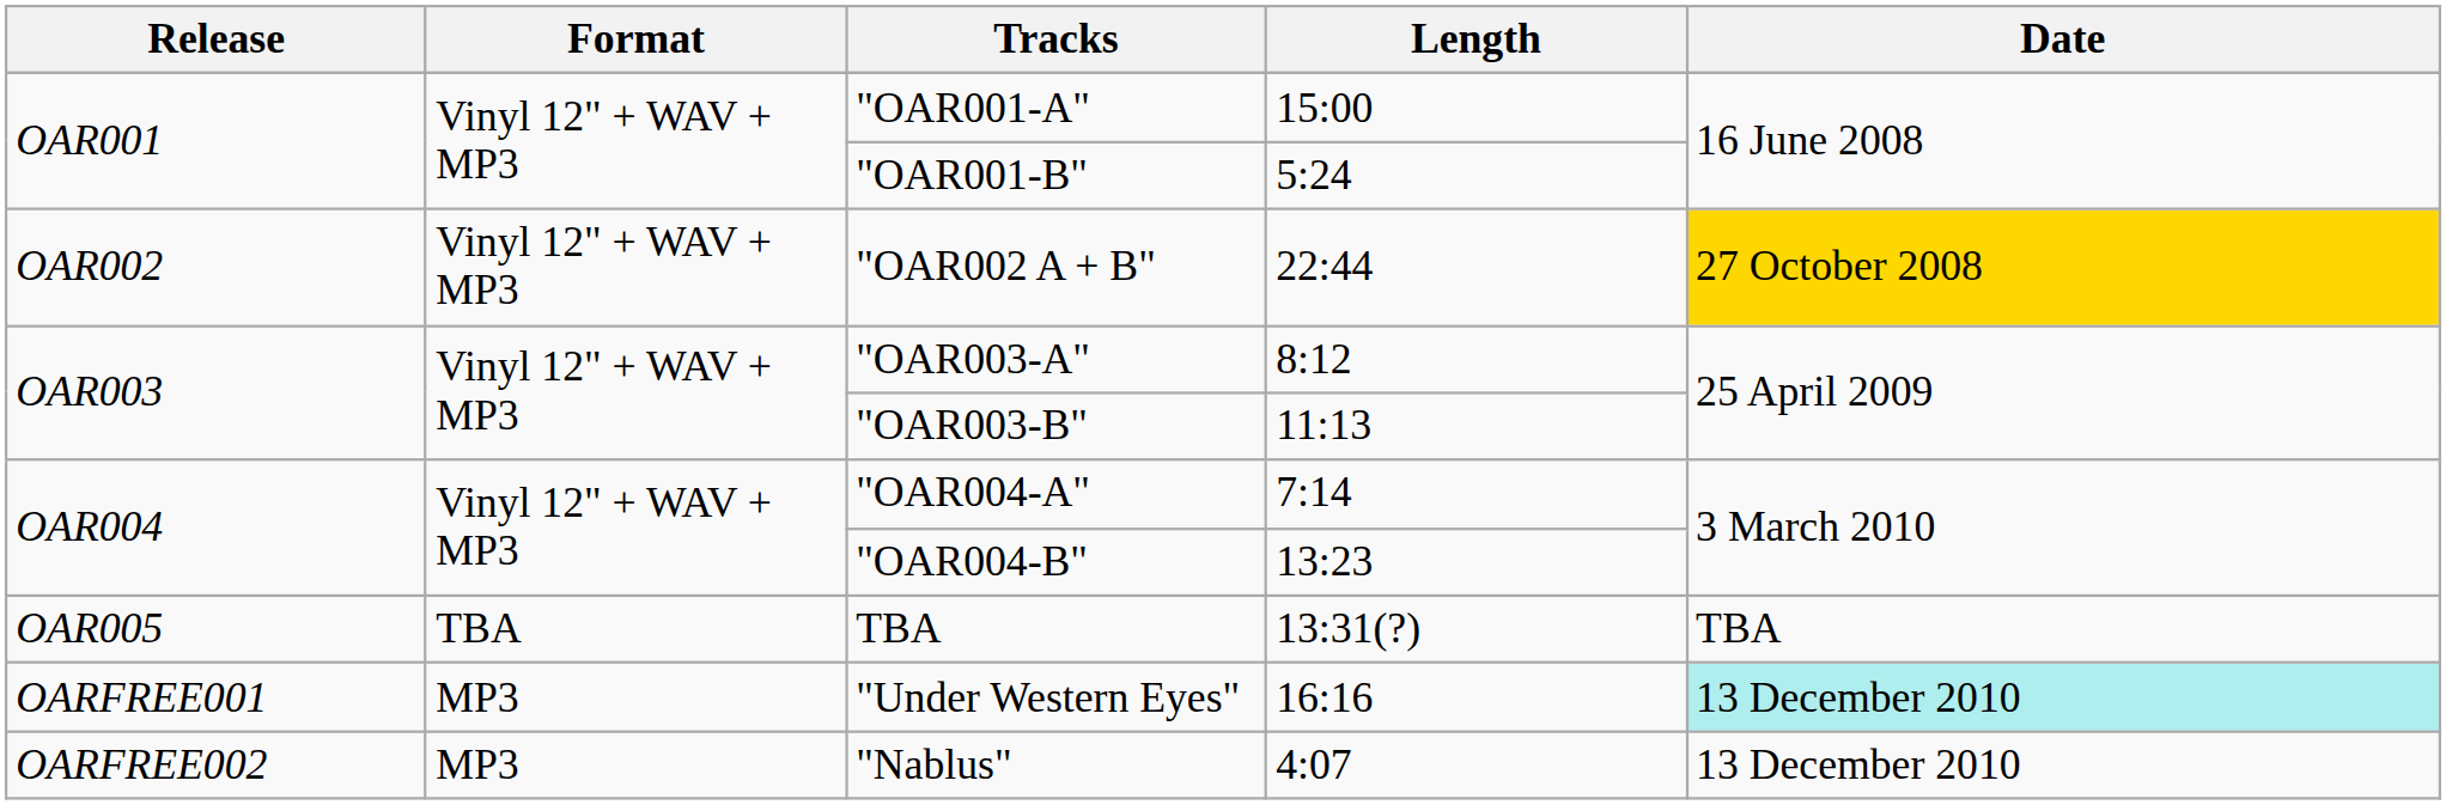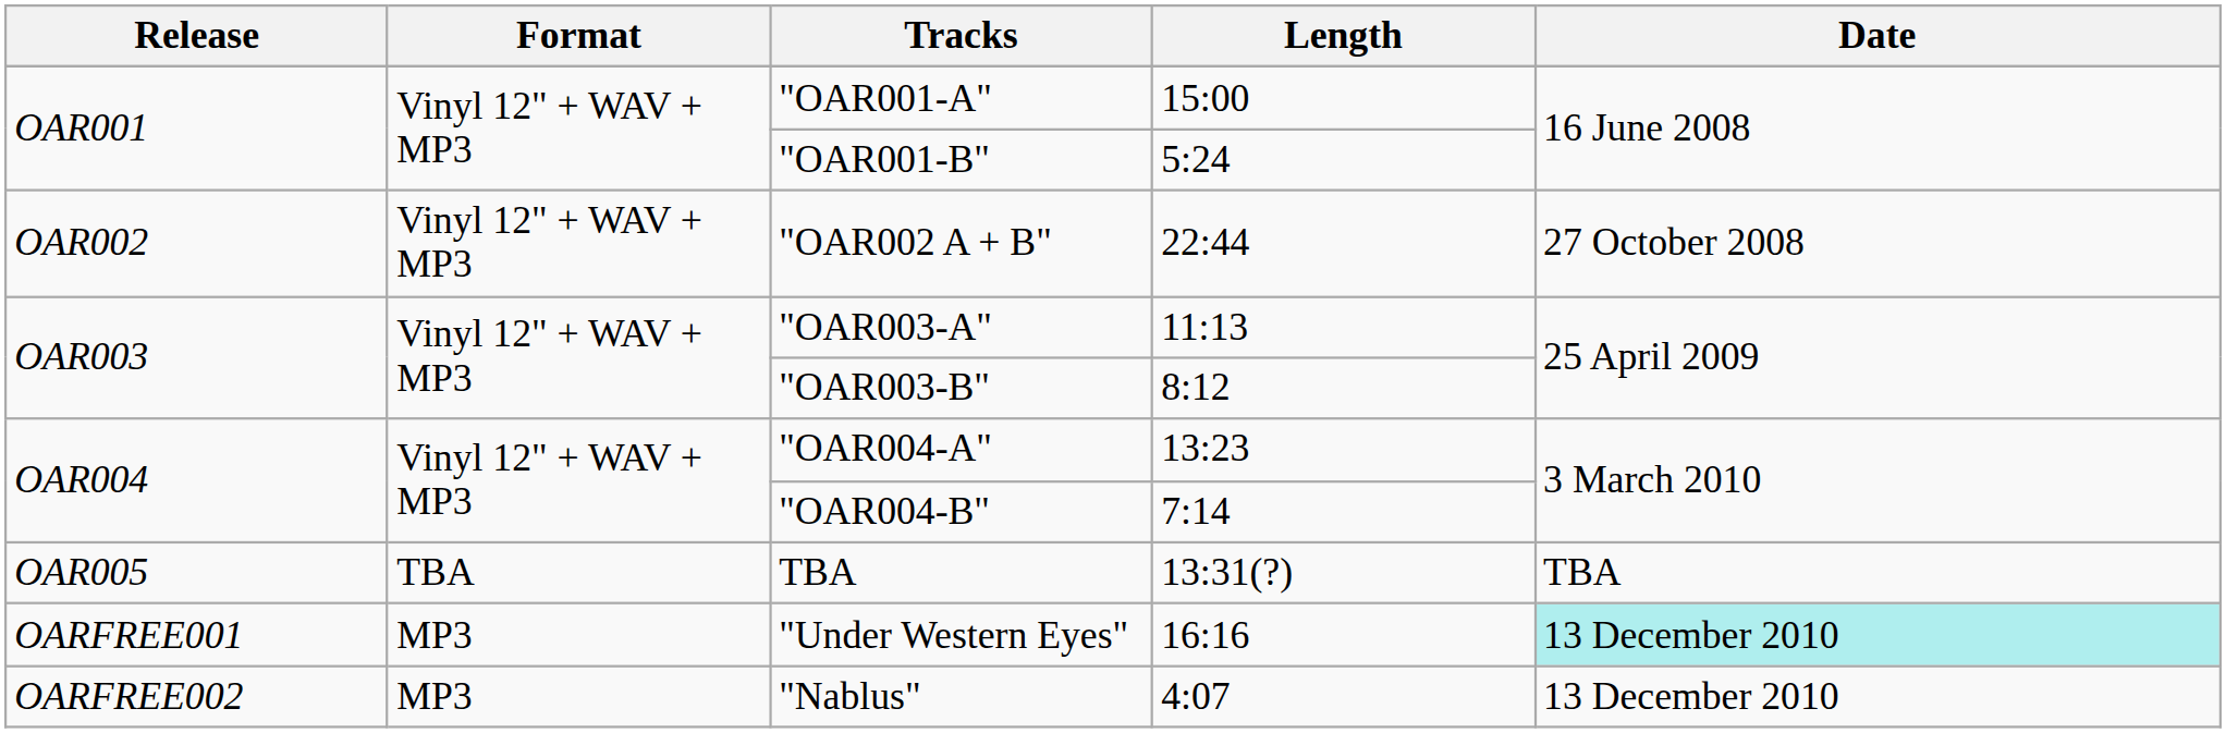 <table class="wikitable" style="text-align:left;">
 <tr>
 <th style="width:150px;">Release</th>
 <th style="width:150px;">Format</th>
 <th style="width:150px;">Tracks</th>
 <th style="width:150px;">Length</th>
 <th style="width:275px;">Date</th>
 </tr>
 <tr style="background:#ddd;">
 </tr>
 <tr>
 <td rowspan="2"><em>OAR001</em></td>
 <td rowspan="2">Vinyl 12" + WAV + MP3</td>
 <td>"OAR001-A"</td>
 <td>15:00</td>
 <td rowspan="2">16 June 2008</td>
 </tr>
 <tr>
 <td>"OAR001-B"</td>
 <td>5:24</td>
 </tr>
 <tr>
 <td><em>OAR002</em></td>
 <td>Vinyl 12" + WAV + MP3</td>
 <td>"OAR002 A + B"</td>
 <td>22:44</td>
-<td style="background: gold;">27 October 2008</td>
+<td>27 October 2008</td>
 </tr>
 <tr>
 <td rowspan="2"><em>OAR003</em></td>
 <td rowspan="2">Vinyl 12" + WAV + MP3</td>
 <td>"OAR003-A"</td>
-<td>8:12</td>
+<td>11:13</td>
 <td rowspan="2">25 April 2009</td>
 </tr>
 <tr>
 <td>"OAR003-B"</td>
-<td>11:13</td>
+<td>8:12</td>
 </tr>
 <tr>
 <td rowspan="2"><em>OAR004</em></td>
 <td rowspan="2">Vinyl 12" + WAV + MP3</td>
 <td>"OAR004-A"</td>
-<td>7:14</td>
+<td>13:23</td>
 <td rowspan="2">3 March 2010</td>
 </tr>
 <tr>
 <td>"OAR004-B"</td>
-<td>13:23</td>
+<td>7:14</td>
 </tr>
 <tr>
 <td><em>OAR005</em></td>
 <td>TBA</td>
 <td>TBA</td>
 <td>13:31(?)</td>
 <td>TBA</td>
 </tr>
 <tr>
 <td><em>OARFREE001</em></td>
 <td>MP3</td>
 <td>"Under Western Eyes"</td>
 <td>16:16</td>
 <td style="background: paleturquoise;">13 December 2010</td>
 </tr>
 <tr>
 <td><em>OARFREE002</em></td>
 <td>MP3</td>
 <td>"Nablus"</td>
 <td>4:07</td>
 <td>13 December 2010</td>
 </tr>
 </table>
